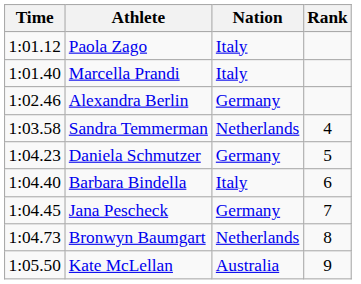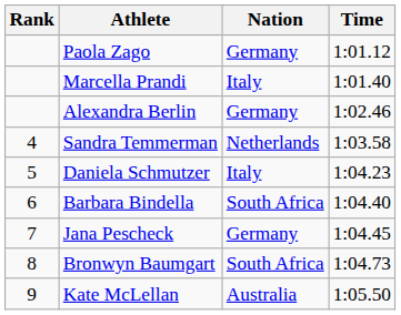 <table class="wikitable sortable" style="text-align:center">
 <tr>
-<th>Time</th>
+<th>Rank</th>
 <th>Athlete</th>
 <th>Nation</th>
-<th>Rank</th>
+<th>Time</th>
 </tr>
 <tr>
+<td></td>
+<td align=left><a href='#'>Paola Zago</a></td>
+<td align=left> <a href='#'>Germany</a></td>
 <td>1:01.12</td>
-<td align=left><a href='#'>Paola Zago</a></td>
-<td align=left> <a href='#'>Italy</a></td>
-<td></td>
 </tr>
 <tr>
-<td>1:01.40</td>
+<td></td>
 <td align=left><a href='#'>Marcella Prandi</a></td>
 <td align=left> <a href='#'>Italy</a></td>
-<td></td>
+<td>1:01.40</td>
 </tr>
 <tr>
-<td>1:02.46</td>
+<td></td>
 <td align=left><a href='#'>Alexandra Berlin</a></td>
 <td align=left> <a href='#'>Germany</a></td>
-<td></td>
+<td>1:02.46</td>
 </tr>
 <tr>
-<td>1:03.58</td>
+<td>4</td>
 <td align=left><a href='#'>Sandra Temmerman</a></td>
 <td align=left> <a href='#'>Netherlands</a></td>
-<td>4</td>
+<td>1:03.58</td>
 </tr>
 <tr>
+<td>5</td>
+<td align=left><a href='#'>Daniela Schmutzer</a></td>
+<td align=left> <a href='#'>Italy</a></td>
 <td>1:04.23</td>
-<td align=left><a href='#'>Daniela Schmutzer</a></td>
-<td align=left> <a href='#'>Germany</a></td>
-<td>5</td>
 </tr>
 <tr>
+<td>6</td>
+<td align=left><a href='#'>Barbara Bindella</a></td>
+<td align=left> <a href='#'>South Africa</a></td>
 <td>1:04.40</td>
-<td align=left><a href='#'>Barbara Bindella</a></td>
-<td align=left> <a href='#'>Italy</a></td>
-<td>6</td>
 </tr>
 <tr>
-<td>1:04.45</td>
+<td>7</td>
 <td align=left><a href='#'>Jana Pescheck</a></td>
 <td align=left> <a href='#'>Germany</a></td>
-<td>7</td>
+<td>1:04.45</td>
 </tr>
 <tr>
+<td>8</td>
+<td align=left><a href='#'>Bronwyn Baumgart</a></td>
+<td align=left> <a href='#'>South Africa</a></td>
 <td>1:04.73</td>
-<td align=left><a href='#'>Bronwyn Baumgart</a></td>
-<td align=left> <a href='#'>Netherlands</a></td>
-<td>8</td>
 </tr>
 <tr>
-<td>1:05.50</td>
+<td>9</td>
 <td align=left><a href='#'>Kate McLellan</a></td>
 <td align=left> <a href='#'>Australia</a></td>
-<td>9</td>
+<td>1:05.50</td>
 </tr>
 </table>
